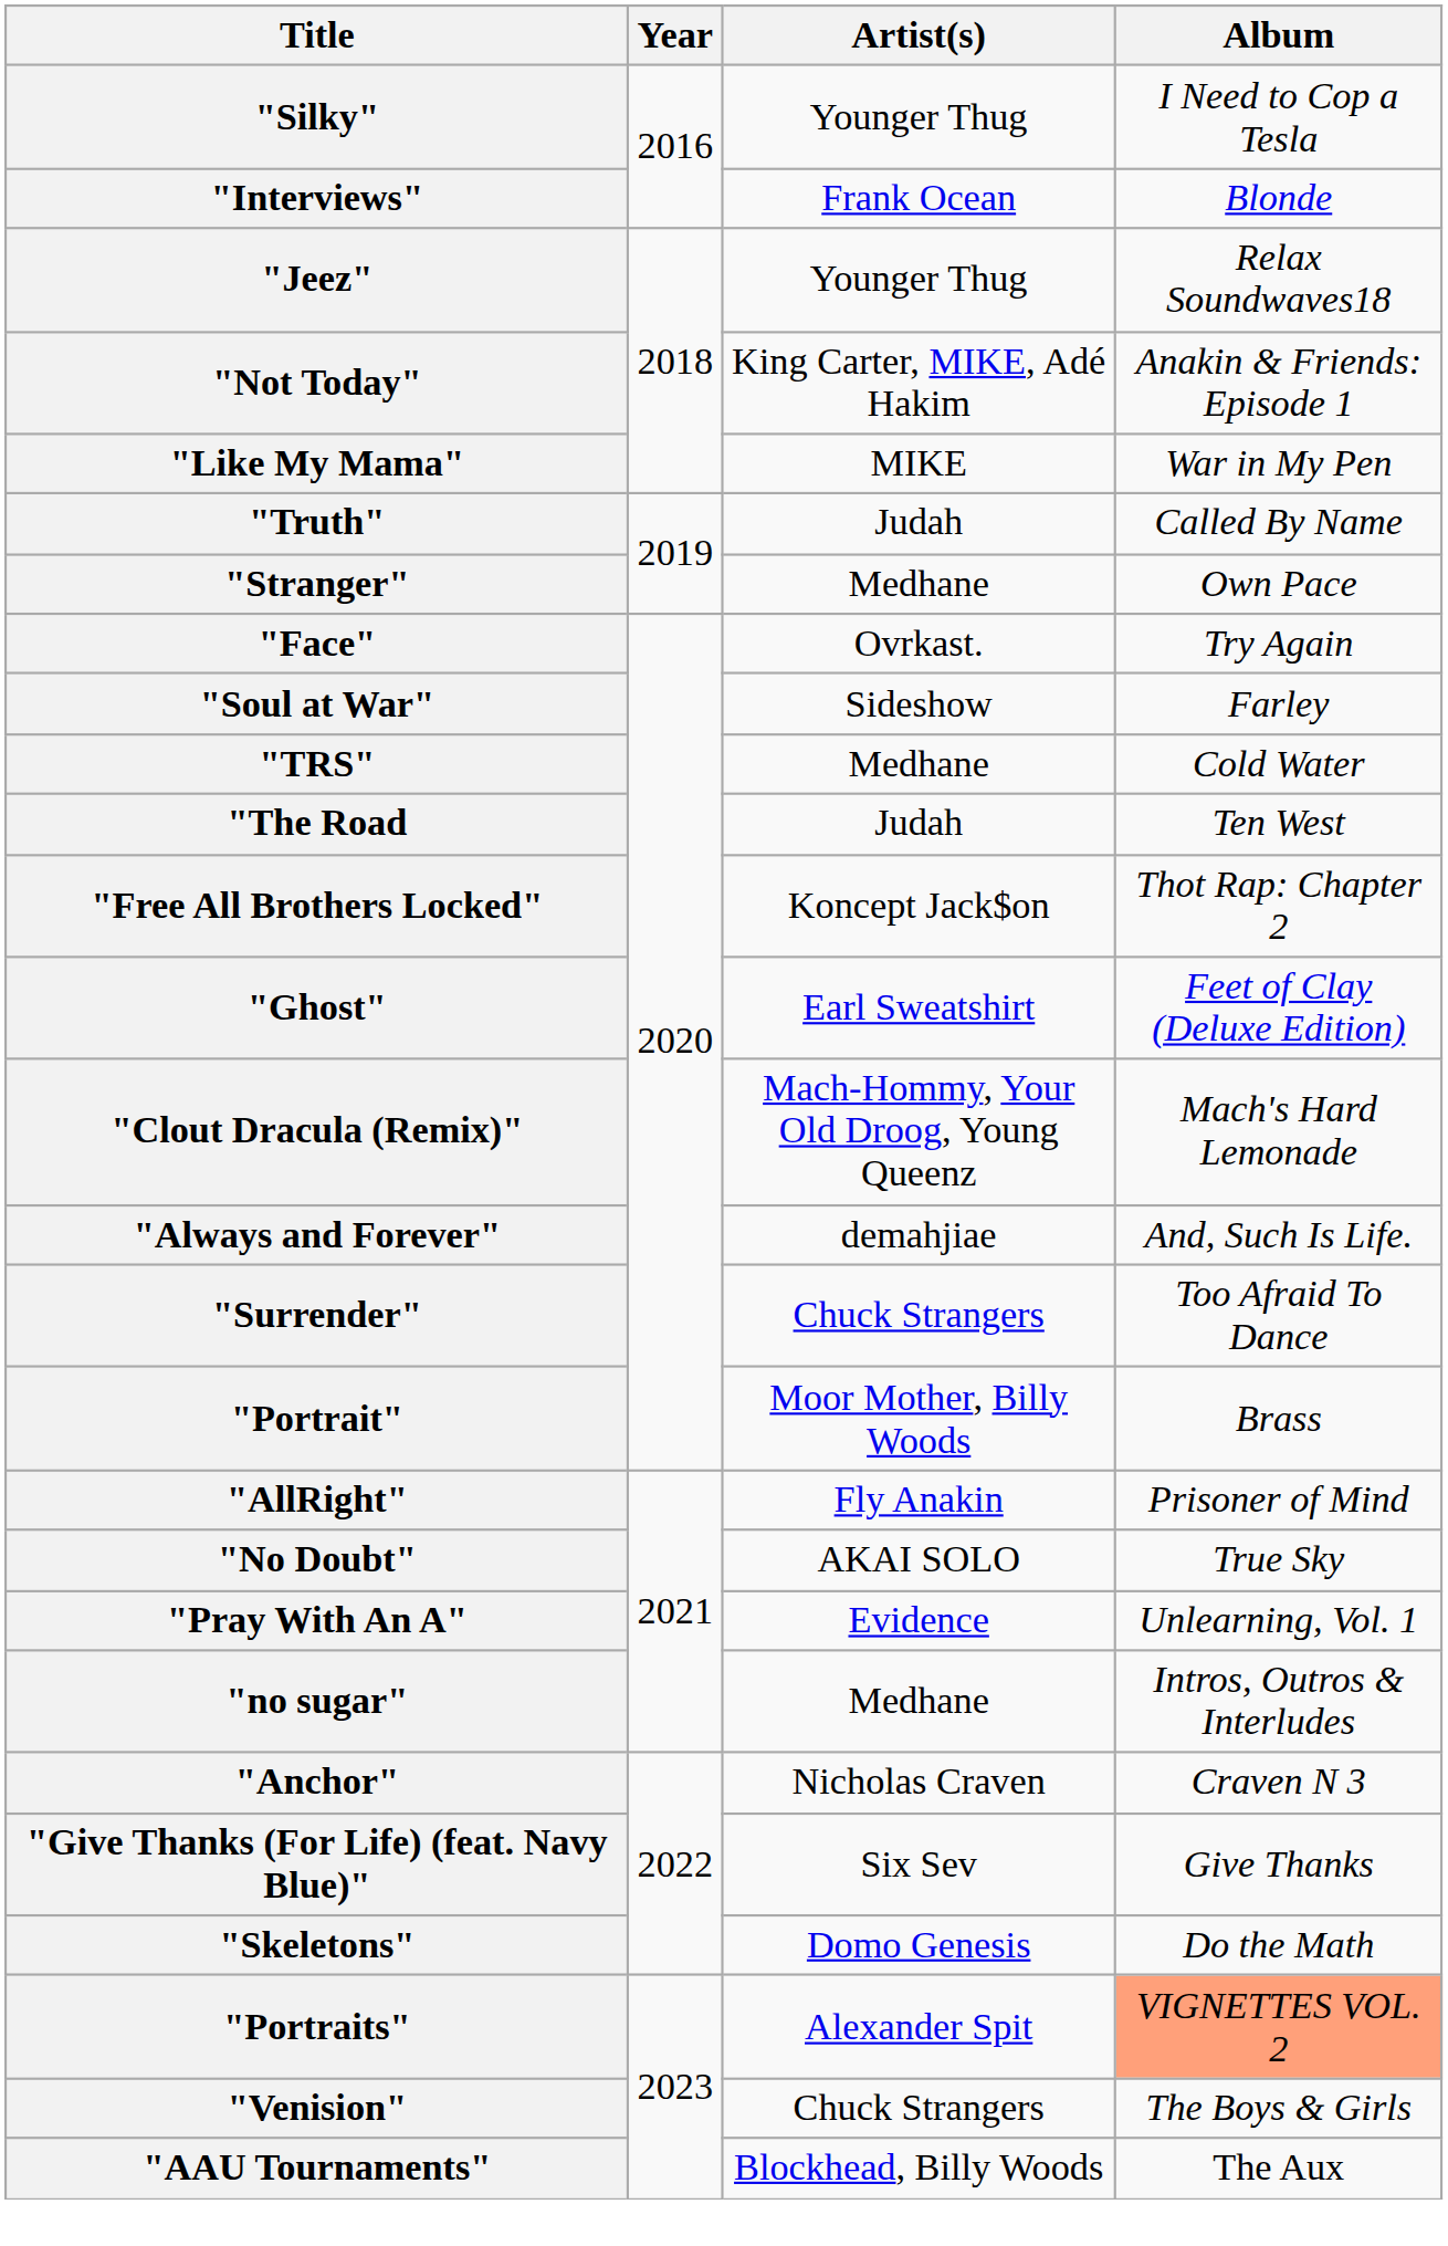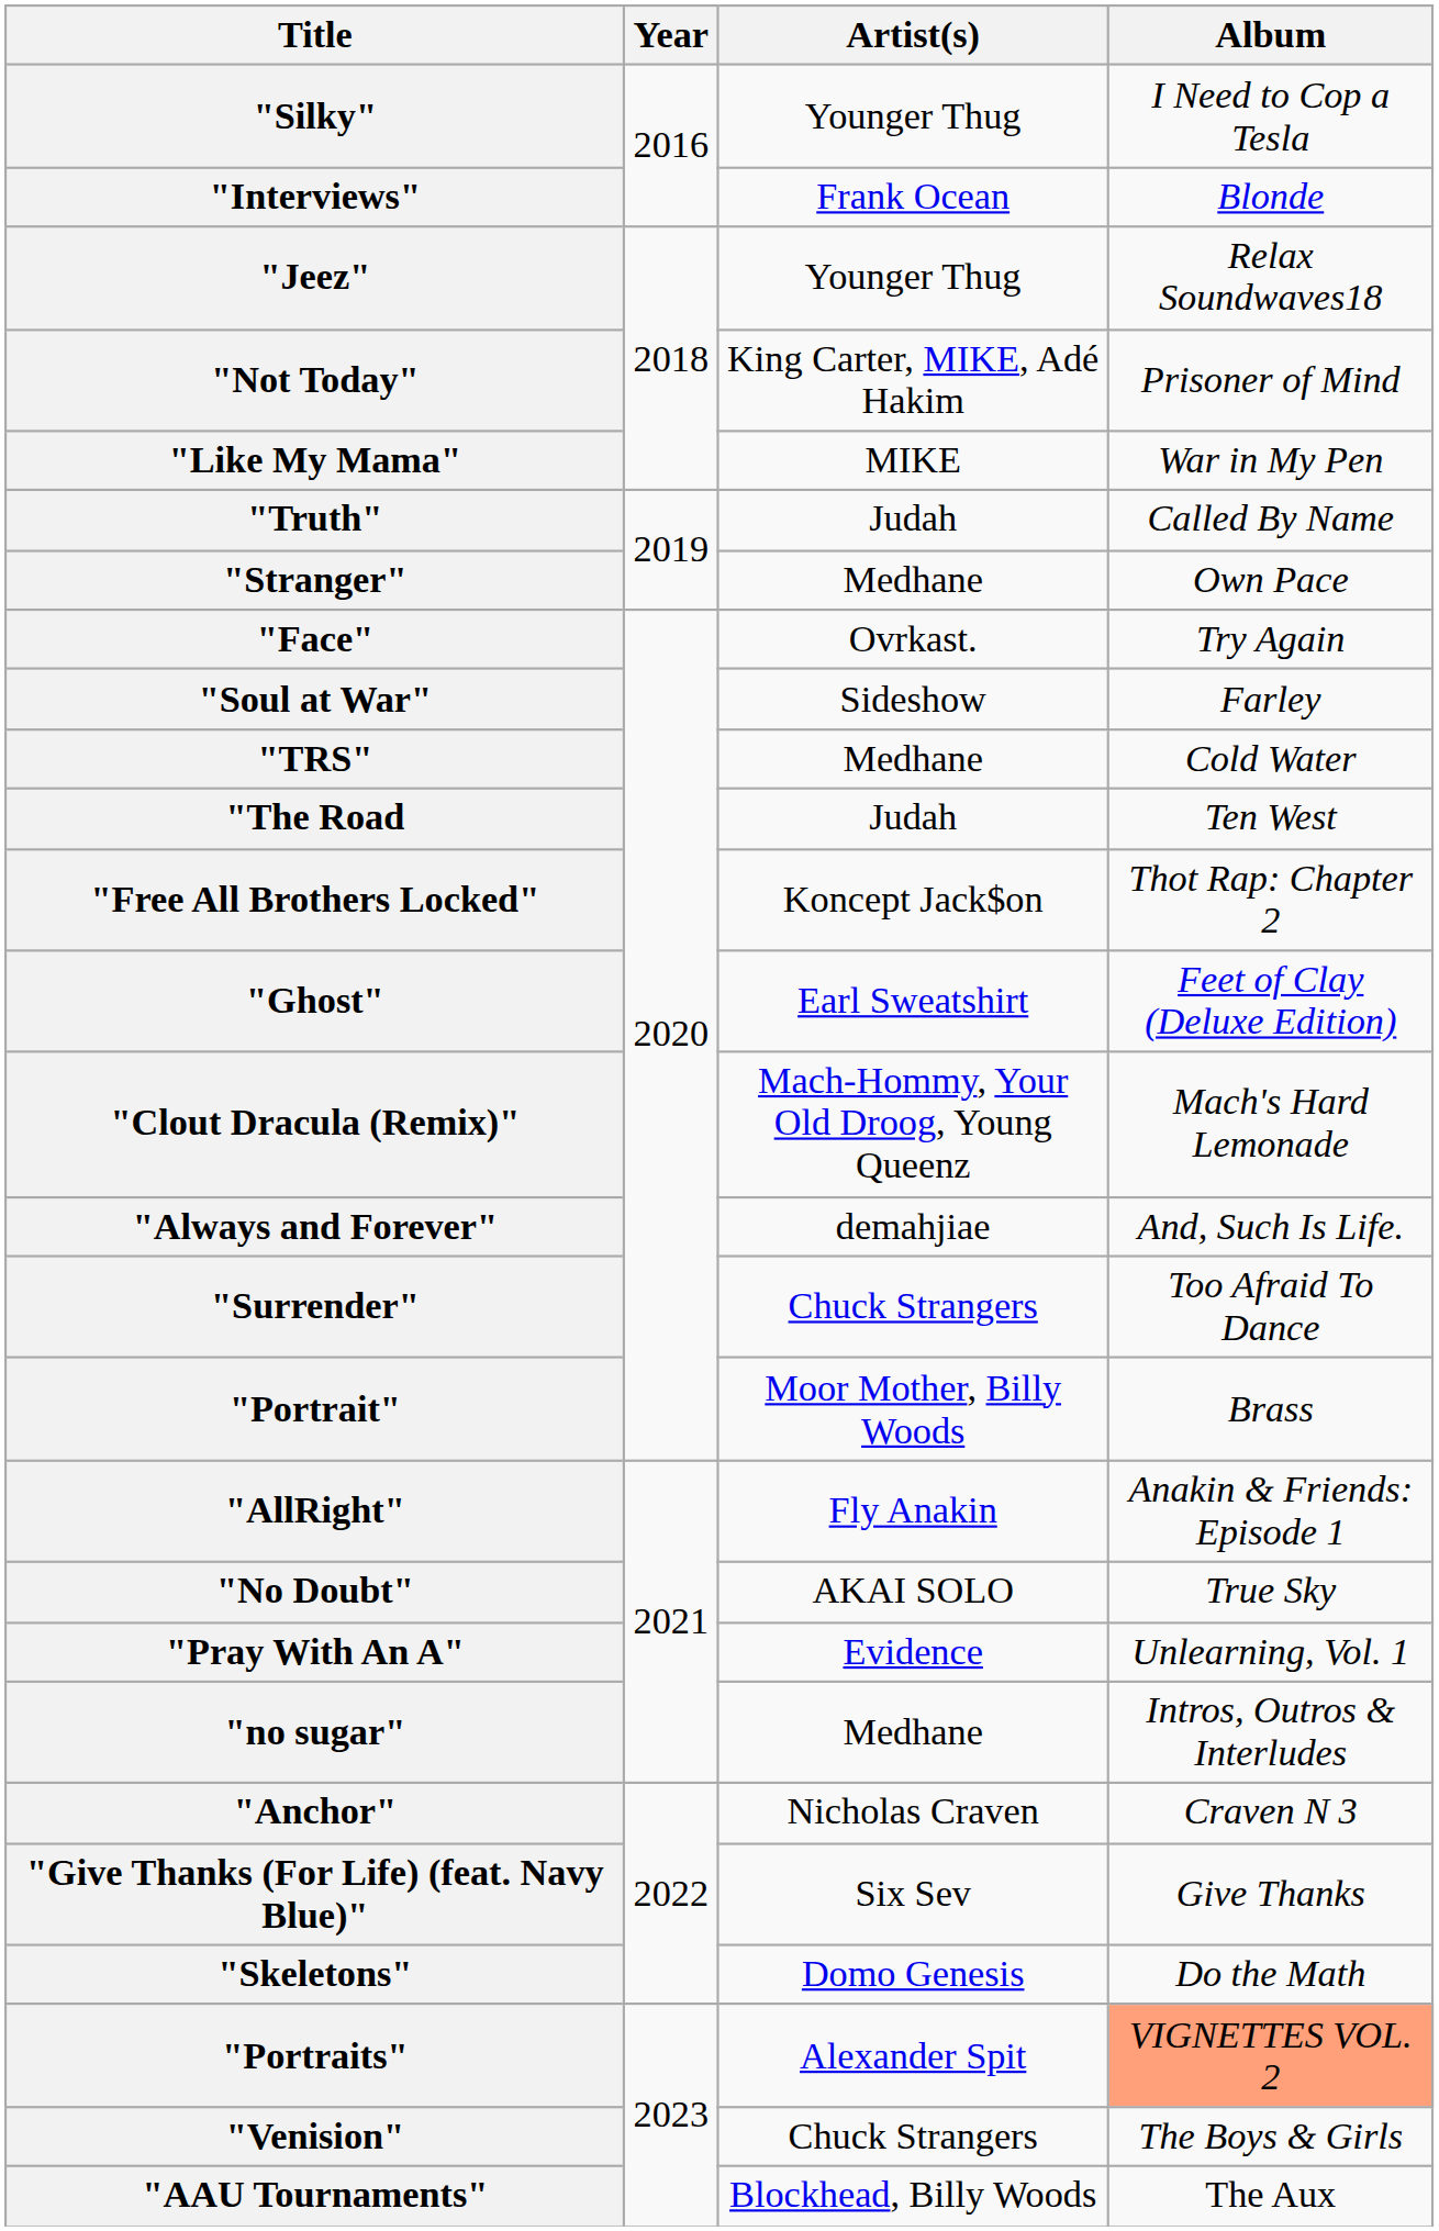 <table class="wikitable plainrowheaders" style="text-align:center;">
 <tr>
 <th scope="col" style="width:16em;">Title</th>
 <th scope="col">Year</th>
 <th scope="col">Artist(s)</th>
 <th scope="col">Album</th>
 </tr>
 <tr>
 <th scope="row">"Silky"</th>
 <td rowspan="2">2016</td>
 <td>Younger Thug</td>
 <td><em>I Need to Cop a Tesla</em></td>
 </tr>
 <tr>
 <th scope="row">"Interviews"</th>
 <td><a href='#'>Frank Ocean</a></td>
 <td><em><a href='#'>Blonde</a></em></td>
 </tr>
 <tr>
 <th scope="row">"Jeez"</th>
 <td rowspan="3">2018</td>
 <td>Younger Thug</td>
 <td><em>Relax Soundwaves18</em></td>
 </tr>
 <tr>
 <th scope="row">"Not Today"</th>
 <td>King Carter, <a href='#'>MIKE</a>, Adé Hakim</td>
-<td><em>Anakin & Friends: Episode 1</em></td>
+<td><em>Prisoner of Mind</em></td>
 </tr>
 <tr>
 <th scope="row">"Like My Mama"</th>
 <td>MIKE</td>
 <td><em>War in My Pen</em></td>
 </tr>
 <tr>
 <th scope="row">"Truth"</th>
 <td rowspan="2">2019</td>
 <td>Judah</td>
 <td><em>Called By Name</em></td>
 </tr>
 <tr>
 <th scope="row">"Stranger"</th>
 <td>Medhane</td>
 <td><em>Own Pace</em></td>
 </tr>
 <tr>
 <th scope="row">"Face"</th>
 <td rowspan="10">2020</td>
 <td>Ovrkast.</td>
 <td><em>Try Again</em></td>
 </tr>
 <tr>
 <th scope="row">"Soul at War"</th>
 <td>Sideshow</td>
 <td><em>Farley</em></td>
 </tr>
 <tr>
 <th scope="row">"TRS"</th>
 <td>Medhane</td>
 <td><em>Cold Water</em></td>
 </tr>
 <tr>
 <th scope="row">"The Road</th>
 <td>Judah</td>
 <td><em>Ten West</em></td>
 </tr>
 <tr>
 <th scope="row">"Free All Brothers Locked"</th>
 <td>Koncept Jack$on</td>
 <td><em>Thot Rap: Chapter 2</em></td>
 </tr>
 <tr>
 <th scope="row">"Ghost"</th>
 <td><a href='#'>Earl Sweatshirt</a></td>
 <td><em><a href='#'>Feet of Clay (Deluxe Edition)</a></em></td>
 </tr>
 <tr>
 <th scope="row">"Clout Dracula (Remix)"</th>
 <td><a href='#'>Mach-Hommy</a>, <a href='#'>Your Old Droog</a>, Young Queenz</td>
 <td><em>Mach's Hard Lemonade</em></td>
 </tr>
 <tr>
 <th scope="row">"Always and Forever"</th>
 <td>demahjiae</td>
 <td><em>And, Such Is Life.</em></td>
 </tr>
 <tr>
 <th scope="row">"Surrender"</th>
 <td><a href='#'>Chuck Strangers</a></td>
 <td><em>Too Afraid To Dance</em></td>
 </tr>
 <tr>
 <th scope="row">"Portrait"</th>
 <td><a href='#'>Moor Mother</a>, <a href='#'>Billy Woods</a></td>
 <td><em>Brass</em></td>
 </tr>
 <tr>
 <th scope="row">"AllRight"</th>
 <td rowspan="4">2021</td>
 <td><a href='#'>Fly Anakin</a></td>
-<td><em>Prisoner of Mind</em></td>
+<td><em>Anakin & Friends: Episode 1</em></td>
 </tr>
 <tr>
 <th scope="row">"No Doubt"</th>
 <td>AKAI SOLO</td>
 <td><em>True Sky</em></td>
 </tr>
 <tr>
 <th scope="row">"Pray With An A"</th>
 <td><a href='#'>Evidence</a></td>
 <td><em>Unlearning, Vol. 1</em></td>
 </tr>
 <tr>
 <th scope="row">"no sugar"</th>
 <td>Medhane</td>
 <td><em>Intros, Outros & Interludes</em></td>
 </tr>
 <tr>
 <th scope="row">"Anchor"</th>
 <td rowspan="3">2022</td>
 <td>Nicholas Craven</td>
 <td><em>Craven N 3</em></td>
 </tr>
 <tr>
 <th scope="row">"Give Thanks (For Life) (feat. Navy Blue)"</th>
 <td>Six Sev</td>
 <td><em>Give Thanks</em></td>
 </tr>
 <tr>
 <th scope="row">"Skeletons"</th>
 <td><a href='#'>Domo Genesis</a></td>
 <td><em>Do the Math</em></td>
 </tr>
 <tr>
 <th scope="row">"Portraits"</th>
 <td rowspan="3">2023</td>
 <td><a href='#'>Alexander Spit</a></td>
 <td style="background: lightsalmon;"><em>VIGNETTES VOL. 2</em></td>
 </tr>
 <tr>
 <th scope="row">"Venision"</th>
 <td>Chuck Strangers</td>
 <td><em>The Boys & Girls</td>
 </tr>
 <tr>
 <th scope="row">"AAU Tournaments"</th>
 <td><a href='#'>Blockhead</a>, Billy Woods</td>
 <td></em>The Aux<em></td>
 </tr>
 </table>
